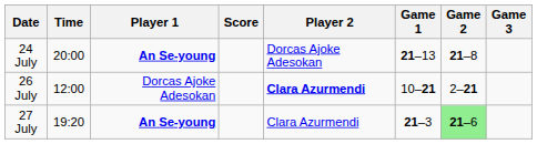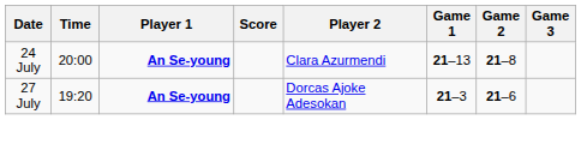 <table class="wikitable" style="font-size:90%; text-align:center">
 <tr>
 <th width="50">Date</th>
 <th width="50">Time</th>
 <th width="200">Player 1</th>
 <th width="50">Score</th>
 <th width="200">Player 2</th>
 <th width="50">Game 1</th>
 <th width="50">Game 2</th>
 <th width="50">Game 3</th>
 </tr>
 <tr>
 <td>24 July</td>
 <td>20:00</td>
 <td align="right"><strong><a href='#'>An Se-young</a></strong> </td>
 <td> </td>
-<td align="left"> <a href='#'>Dorcas Ajoke Adesokan</a></td>
+<td align="left"> <a href='#'>Clara Azurmendi</a></td>
 <td><strong>21</strong>–13</td>
 <td><strong>21</strong>–8</td>
-<td></td>
-</tr>
-<tr>
-<td>26 July</td>
-<td>12:00</td>
-<td align="right"><a href='#'>Dorcas Ajoke Adesokan</a> </td>
-<td> </td>
-<td align="left"><strong> <a href='#'>Clara Azurmendi</a></strong></td>
-<td>10–<strong>21</strong></td>
-<td>2–<strong>21</strong></td>
 <td></td>
 </tr>
 <tr>
 <td>27 July</td>
 <td>19:20</td>
 <td align="right"><strong><a href='#'>An Se-young</a> </strong></td>
 <td> </td>
-<td align="left"> <a href='#'>Clara Azurmendi</a></td>
+<td align="left"> <a href='#'>Dorcas Ajoke Adesokan</a></td>
 <td><strong>21</strong>–3</td>
-<td style="background: lightgreen;"><strong>21</strong>–6</td>
+<td><strong>21</strong>–6</td>
 <td></td>
 </tr>
 </table>
